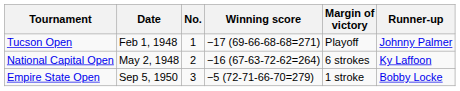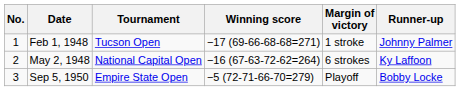 <table class="wikitable" style="font-size:95%;">
 <tr>
+<th>No.</th>
+<th>Date</th>
 <th>Tournament</th>
-<th>Date</th>
-<th>No.</th>
 <th>Winning score</th>
 <th>Margin of<br>victory</th>
 <th>Runner-up</th>
 </tr>
 <tr>
+<td align=center>1</td>
+<td>Feb 1, 1948</td>
 <td><a href='#'>Tucson Open</a></td>
-<td>Feb 1, 1948</td>
-<td align=center>1</td>
 <td>−17 (69-66-68-68=271)</td>
-<td>Playoff</td>
+<td>1 stroke</td>
 <td> <a href='#'>Johnny Palmer</a></td>
 </tr>
 <tr>
+<td align=center>2</td>
+<td>May 2, 1948</td>
 <td><a href='#'>National Capital Open</a></td>
-<td>May 2, 1948</td>
-<td align=center>2</td>
 <td>−16 (67-63-72-62=264)</td>
 <td>6 strokes</td>
 <td> <a href='#'>Ky Laffoon</a></td>
 </tr>
 <tr>
+<td align=center>3</td>
+<td>Sep 5, 1950</td>
 <td><a href='#'>Empire State Open</a></td>
-<td>Sep 5, 1950</td>
-<td align=center>3</td>
 <td>−5 (72-71-66-70=279)</td>
-<td>1 stroke</td>
+<td>Playoff</td>
 <td> <a href='#'>Bobby Locke</a></td>
 </tr>
 </table>
